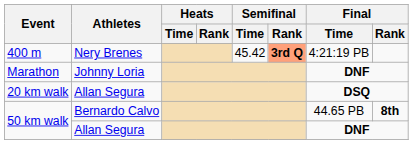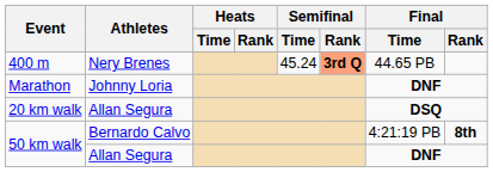 <table class="wikitable" border="1" style="font-size:90%">
 <tr>
 <th rowspan=2>Event</th>
 <th rowspan=2>Athletes</th>
 <th colspan=2>Heats</th>
 <th colspan=2>Semifinal</th>
 <th colspan=2>Final</th>
 </tr>
 <tr>
 <th>Time</th>
 <th>Rank</th>
 <th>Time</th>
 <th>Rank</th>
 <th>Time</th>
 <th>Rank</th>
 </tr>
 <tr>
 <td><a href='#'>400 m</a></td>
 <td><a href='#'>Nery Brenes</a></td>
 <td colspan=2 bgcolor=wheat></td>
-<td align=center>45.42</td>
+<td align=center>45.24</td>
 <td align=center style="background: lightsalmon;"><strong>3rd Q</strong></td>
-<td align=center>4:21:19 PB</td>
+<td align=center>44.65 PB</td>
 <td align=center></td>
 </tr>
 <tr>
 <td><a href='#'>Marathon</a></td>
 <td><a href='#'>Johnny Loria</a></td>
 <td align=center colspan=4 bgcolor=wheat></td>
 <td align=center colspan=2><strong>DNF</strong></td>
 </tr>
 <tr>
 <td><a href='#'>20 km walk</a></td>
 <td><a href='#'>Allan Segura</a></td>
 <td align=center colspan=4 bgcolor=wheat></td>
 <td align=center colspan=2><strong>DSQ</strong></td>
 </tr>
 <tr>
 <td rowspan=2><a href='#'>50 km walk</a></td>
 <td><a href='#'>Bernardo Calvo</a></td>
 <td align=center colspan=4 bgcolor=wheat></td>
-<td align=center>44.65 PB</td>
+<td align=center>4:21:19 PB</td>
 <td align=center><strong>8th</strong></td>
 </tr>
 <tr>
 <td><a href='#'>Allan Segura</a></td>
 <td colspan=4 bgcolor=wheat></td>
 <td align=center colspan=2><strong>DNF</strong></td>
 </tr>
 </table>
